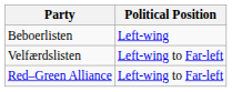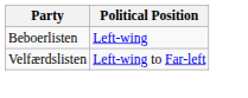 <table class="wikitable mw-collapsible mw-collapsed">
 <tr>
 <th>Party</th>
 <th>Political Position</th>
 </tr>
 <tr>
 <td>Beboerlisten</td>
 <td><a href='#'>Left-wing</a></td>
 </tr>
 <tr>
 <td>Velfærdslisten</td>
 <td><a href='#'>Left-wing</a> to <a href='#'>Far-left</a></td>
 </tr>
-<tr>
-<td><a href='#'>Red–Green Alliance</a></td>
-<td><a href='#'>Left-wing</a> to <a href='#'>Far-left</a></td>
-</tr>
 </table>
